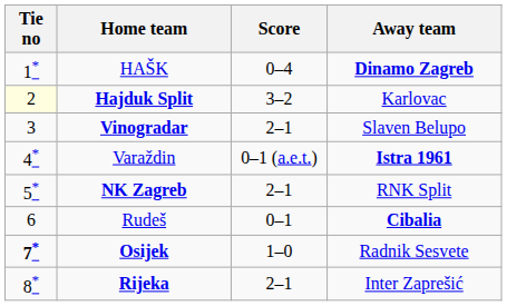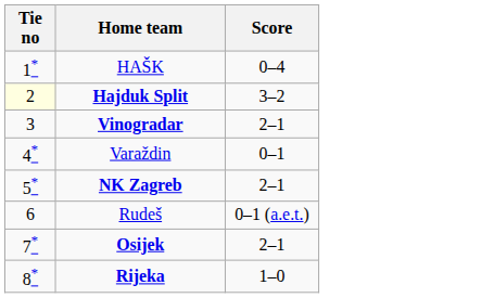 <table class="wikitable" style="text-align: center">
 <tr>
 <th width=40>Tie no</th>
 <th width=150>Home team</th>
 <th width=80>Score</th>
-<th width=150>Away team</th>
 </tr>
 <tr>
 <td>1<a href='#'><sup>*</sup></a></td>
 <td><a href='#'>HAŠK</a></td>
 <td>0–4</td>
-<td><strong><a href='#'>Dinamo Zagreb</a></strong></td>
 </tr>
 <tr>
 <td style="background: lightyellow;">2</td>
 <td><strong><a href='#'>Hajduk Split</a></strong></td>
 <td>3–2</td>
-<td><a href='#'>Karlovac</a></td>
 </tr>
 <tr>
 <td>3</td>
 <td><strong><a href='#'>Vinogradar</a></strong></td>
 <td>2–1</td>
-<td><a href='#'>Slaven Belupo</a></td>
 </tr>
 <tr>
 <td>4<a href='#'><sup>*</sup></a></td>
 <td><a href='#'>Varaždin</a></td>
-<td>0–1 (<a href='#'>a.e.t.</a>)</td>
-<td><strong><a href='#'>Istra 1961</a></strong></td>
+<td>0–1</td>
 </tr>
 <tr>
 <td>5<a href='#'><sup>*</sup></a></td>
 <td><strong><a href='#'>NK Zagreb</a></strong></td>
 <td>2–1</td>
-<td><a href='#'>RNK Split</a></td>
 </tr>
 <tr>
 <td>6</td>
 <td><a href='#'>Rudeš</a></td>
-<td>0–1</td>
-<td><strong><a href='#'>Cibalia</a></strong></td>
+<td>0–1 (<a href='#'>a.e.t.</a>)</td>
 </tr>
 <tr>
-<td><strong>7<a href='#'><sup>*</sup></a></strong></td>
+<td>7<a href='#'><sup>*</sup></a></td>
 <td><strong><a href='#'>Osijek</a></strong></td>
-<td>1–0</td>
-<td><a href='#'>Radnik Sesvete</a></td>
+<td>2–1</td>
 </tr>
 <tr>
 <td>8<a href='#'><sup>*</sup></a></td>
 <td><strong><a href='#'>Rijeka</a></strong></td>
-<td>2–1</td>
-<td><a href='#'>Inter Zaprešić</a></td>
+<td>1–0</td>
 </tr>
 </table>
